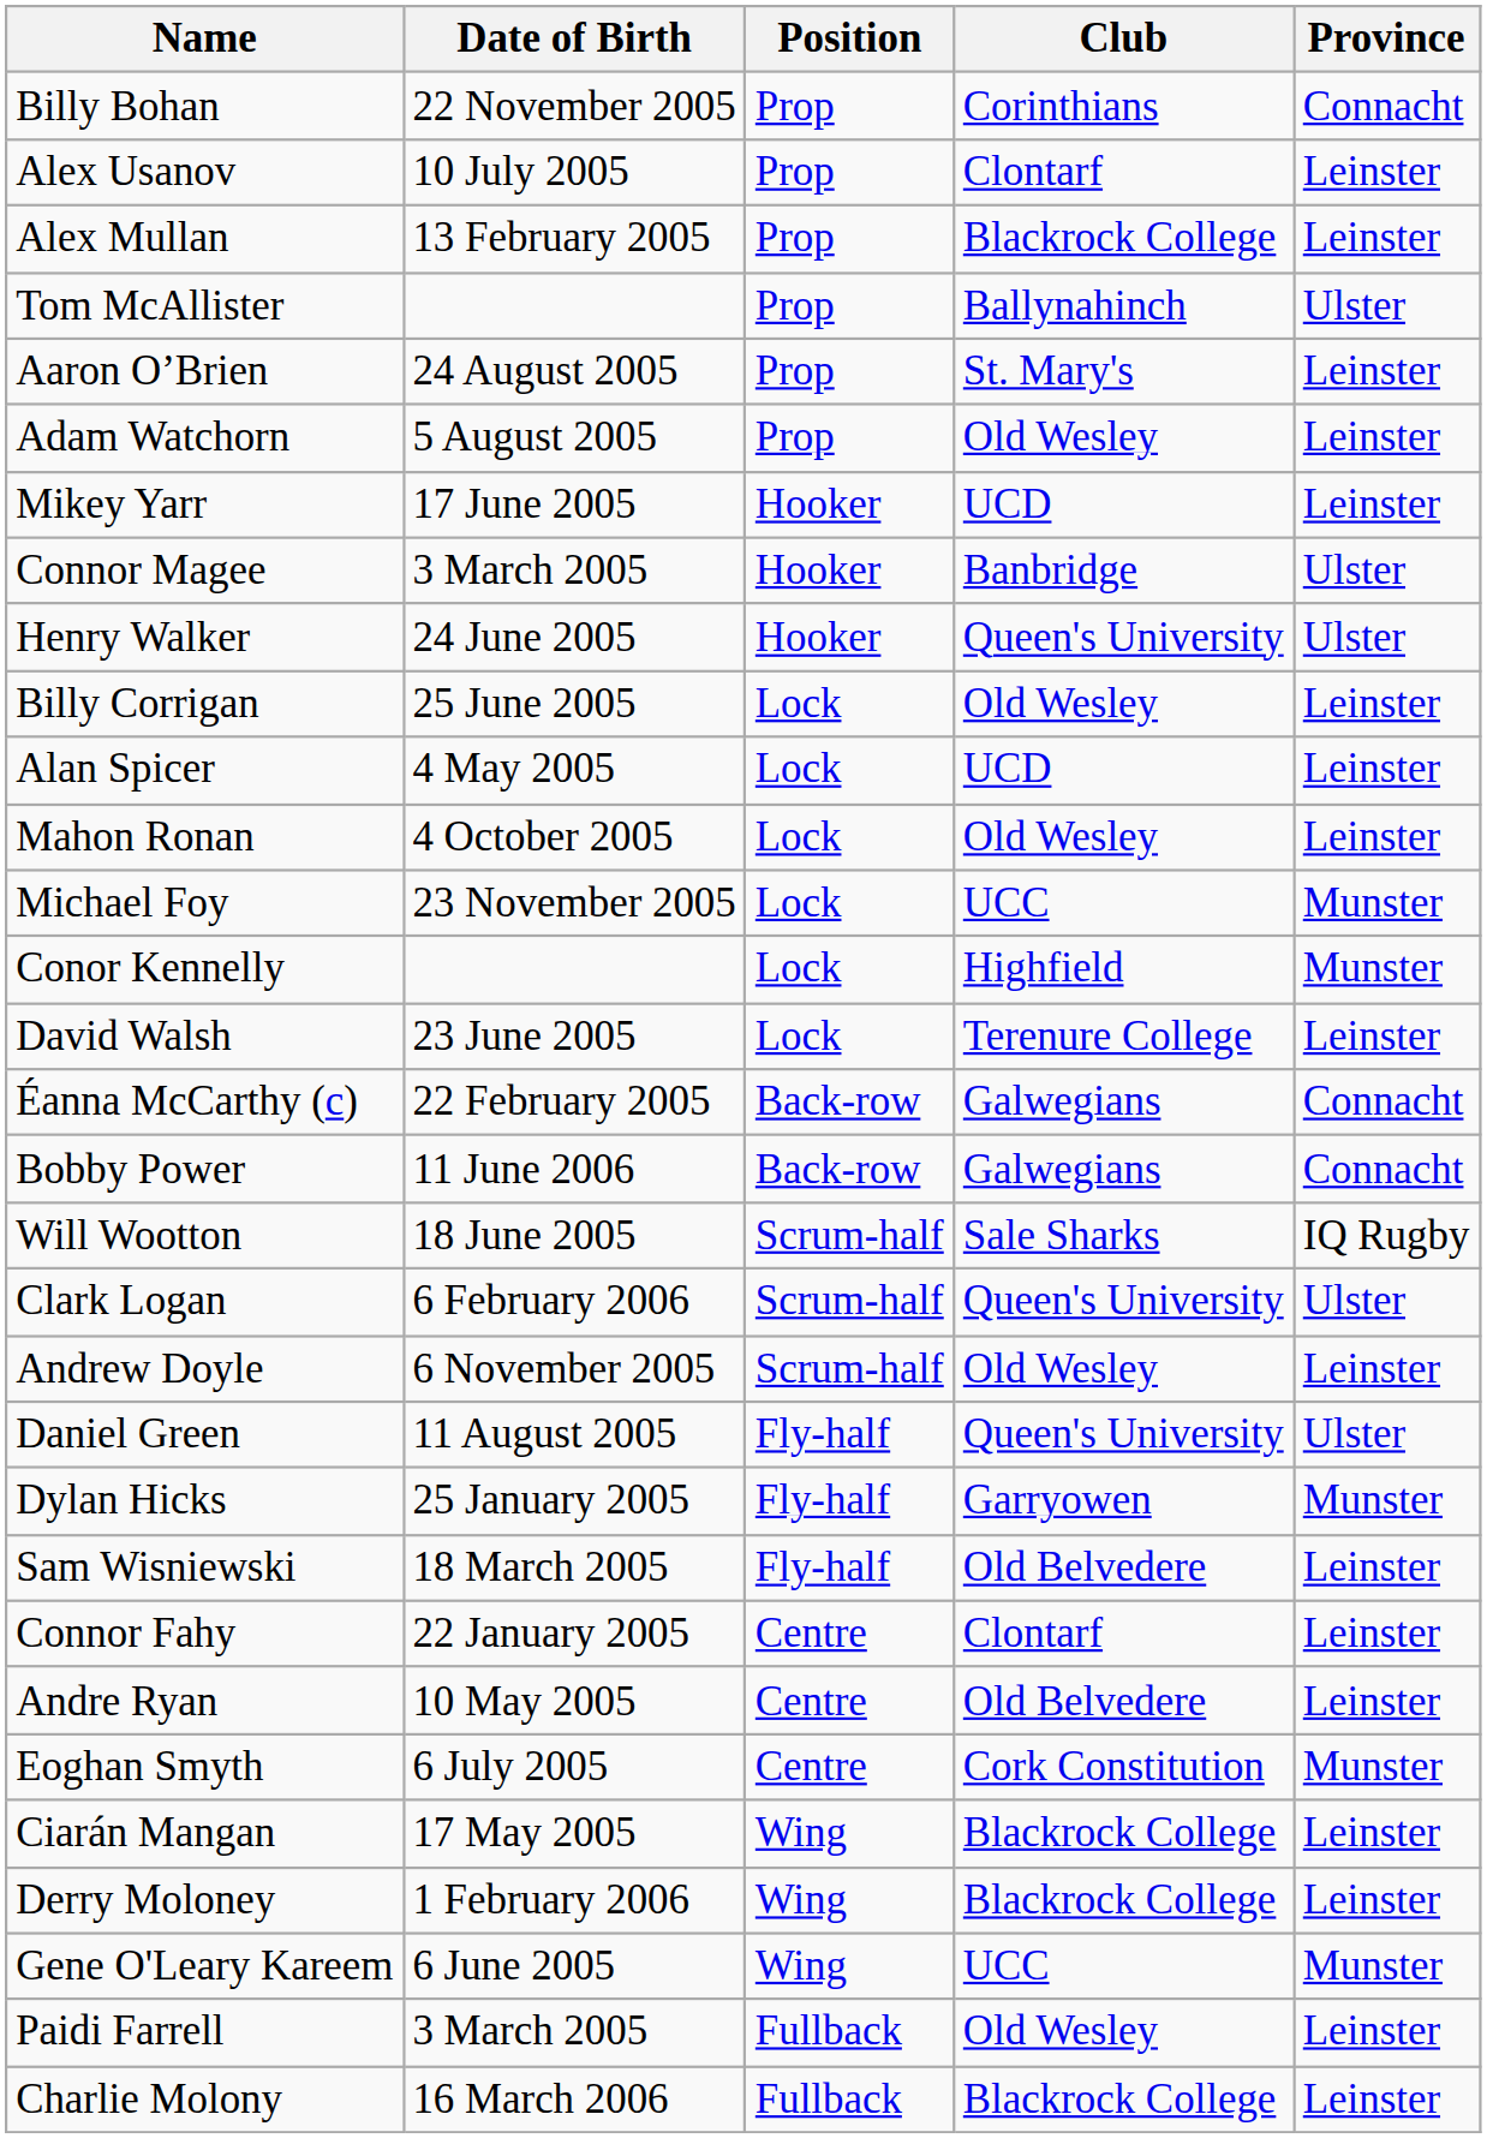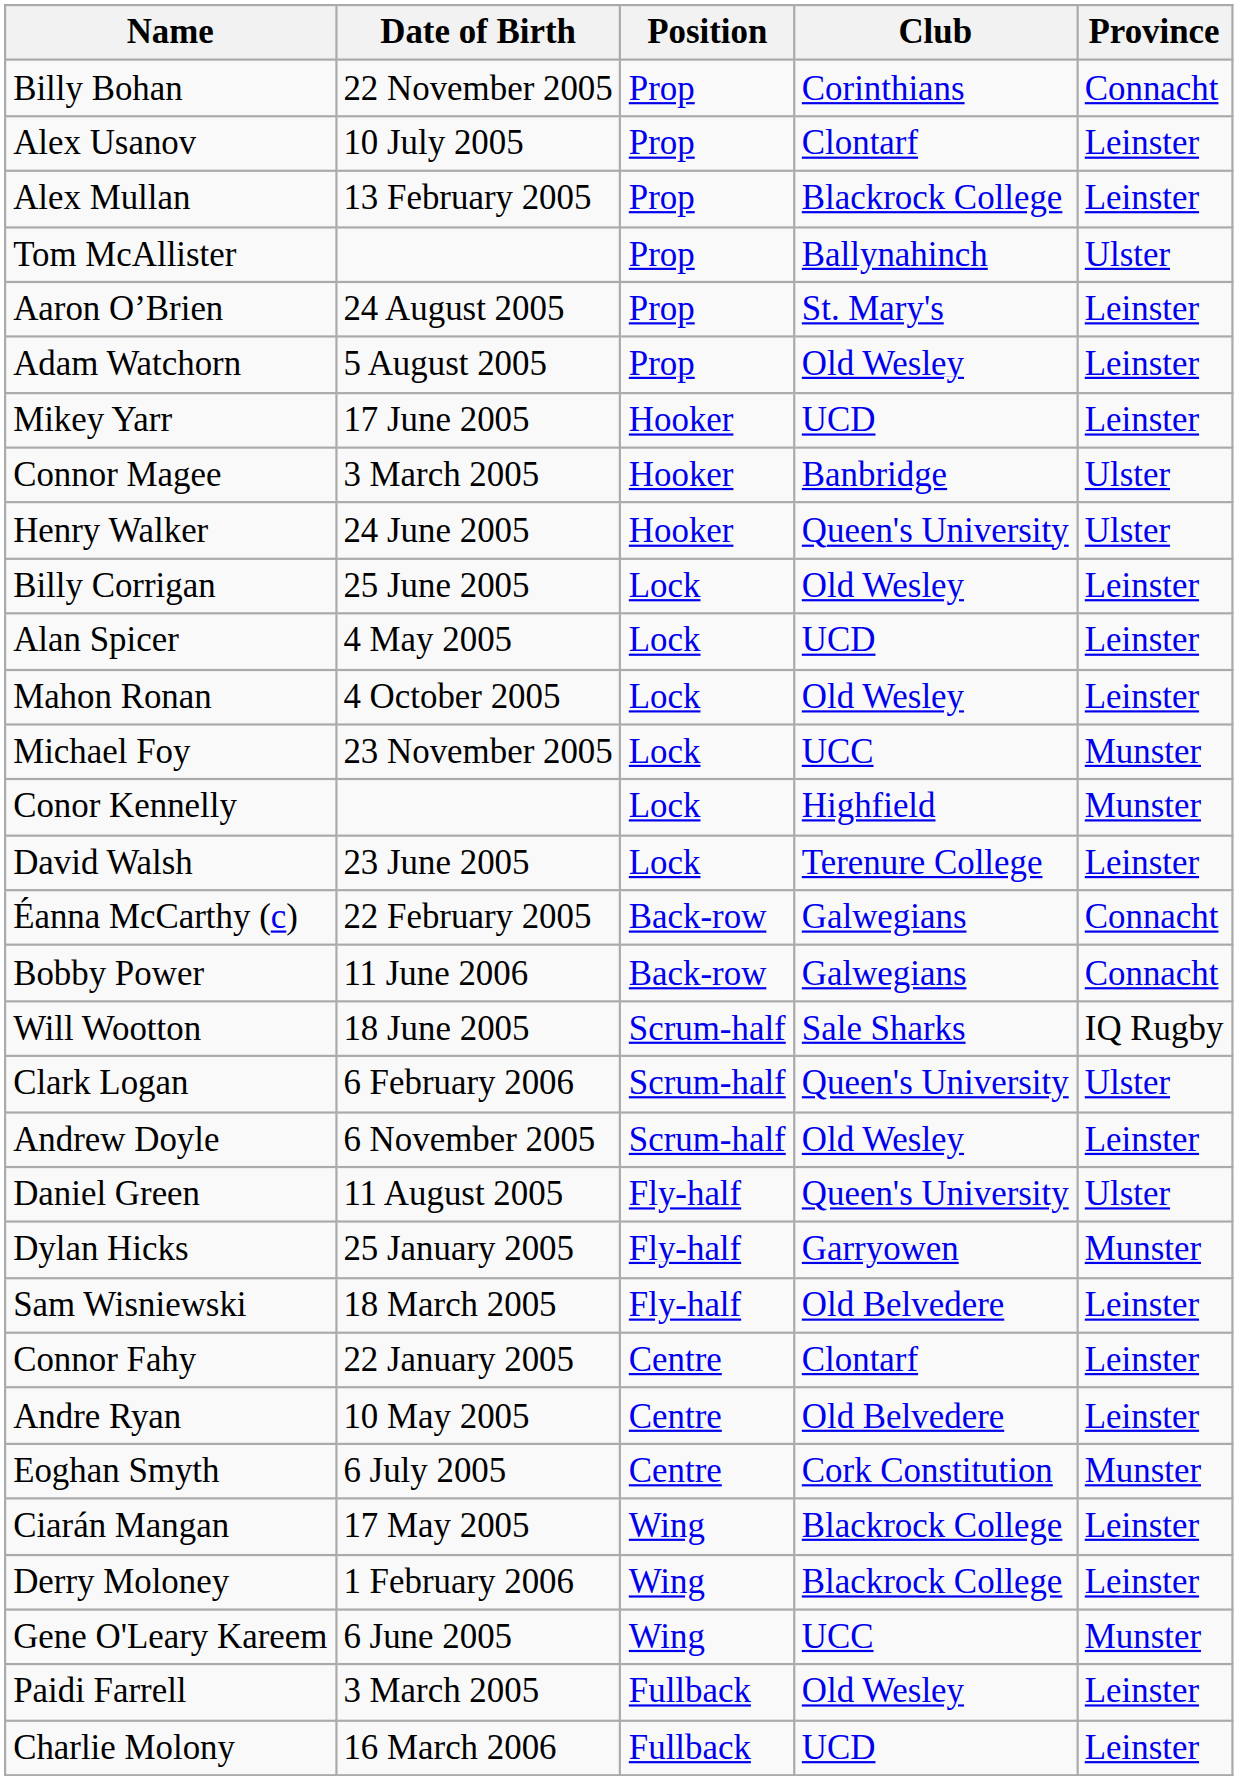 <table class="wikitable sortable">
 <tr>
 <th>Name</th>
 <th>Date of Birth</th>
 <th>Position</th>
 <th>Club</th>
 <th>Province</th>
 </tr>
 <tr>
 <td>Billy Bohan</td>
 <td>22 November 2005</td>
 <td><a href='#'>Prop</a></td>
 <td><a href='#'>Corinthians</a></td>
 <td> <a href='#'>Connacht</a></td>
 </tr>
 <tr>
 <td>Alex Usanov</td>
 <td>10 July 2005</td>
 <td><a href='#'>Prop</a></td>
 <td><a href='#'>Clontarf</a></td>
 <td> <a href='#'>Leinster</a></td>
 </tr>
 <tr>
 <td>Alex Mullan</td>
 <td>13 February 2005</td>
 <td><a href='#'>Prop</a></td>
 <td><a href='#'>Blackrock College</a></td>
 <td> <a href='#'>Leinster</a></td>
 </tr>
 <tr>
 <td>Tom McAllister</td>
 <td></td>
 <td><a href='#'>Prop</a></td>
 <td><a href='#'>Ballynahinch</a></td>
 <td> <a href='#'>Ulster</a></td>
 </tr>
 <tr>
 <td>Aaron O’Brien</td>
 <td>24 August 2005</td>
 <td><a href='#'>Prop</a></td>
 <td><a href='#'>St. Mary's</a></td>
 <td> <a href='#'>Leinster</a></td>
 </tr>
 <tr>
 <td>Adam Watchorn</td>
 <td>5 August 2005</td>
 <td><a href='#'>Prop</a></td>
 <td><a href='#'>Old Wesley</a></td>
 <td> <a href='#'>Leinster</a></td>
 </tr>
 <tr>
 <td>Mikey Yarr</td>
 <td>17 June 2005</td>
 <td><a href='#'>Hooker</a></td>
 <td><a href='#'>UCD</a></td>
 <td> <a href='#'>Leinster</a></td>
 </tr>
 <tr>
 <td>Connor Magee</td>
 <td>3 March 2005</td>
 <td><a href='#'>Hooker</a></td>
 <td><a href='#'>Banbridge</a></td>
 <td> <a href='#'>Ulster</a></td>
 </tr>
 <tr>
 <td>Henry Walker</td>
 <td>24 June 2005</td>
 <td><a href='#'>Hooker</a></td>
 <td><a href='#'>Queen's University</a></td>
 <td> <a href='#'>Ulster</a></td>
 </tr>
 <tr>
 <td>Billy Corrigan</td>
 <td>25 June 2005</td>
 <td><a href='#'>Lock</a></td>
 <td><a href='#'>Old Wesley</a></td>
 <td> <a href='#'>Leinster</a></td>
 </tr>
 <tr>
 <td>Alan Spicer</td>
 <td>4 May 2005</td>
 <td><a href='#'>Lock</a></td>
 <td><a href='#'>UCD</a></td>
 <td> <a href='#'>Leinster</a></td>
 </tr>
 <tr>
 <td>Mahon Ronan</td>
 <td>4 October 2005</td>
 <td><a href='#'>Lock</a></td>
 <td><a href='#'>Old Wesley</a></td>
 <td> <a href='#'>Leinster</a></td>
 </tr>
 <tr>
 <td>Michael Foy</td>
 <td>23 November 2005</td>
 <td><a href='#'>Lock</a></td>
 <td><a href='#'>UCC</a></td>
 <td> <a href='#'>Munster</a></td>
 </tr>
 <tr>
 <td>Conor Kennelly</td>
 <td></td>
 <td><a href='#'>Lock</a></td>
 <td><a href='#'>Highfield</a></td>
 <td> <a href='#'>Munster</a></td>
 </tr>
 <tr>
 <td>David Walsh</td>
 <td>23 June 2005</td>
 <td><a href='#'>Lock</a></td>
 <td><a href='#'>Terenure College</a></td>
 <td> <a href='#'>Leinster</a></td>
 </tr>
 <tr>
 <td>Éanna McCarthy (<a href='#'>c</a>)</td>
 <td>22 February 2005</td>
 <td><a href='#'>Back-row</a></td>
 <td><a href='#'>Galwegians</a></td>
 <td> <a href='#'>Connacht</a></td>
 </tr>
 <tr>
 <td>Bobby Power</td>
 <td>11 June 2006</td>
 <td><a href='#'>Back-row</a></td>
 <td><a href='#'>Galwegians</a></td>
 <td> <a href='#'>Connacht</a></td>
 </tr>
 <tr>
 <td>Will Wootton</td>
 <td>18 June 2005</td>
 <td><a href='#'>Scrum-half</a></td>
 <td><a href='#'>Sale Sharks</a></td>
 <td> IQ Rugby</td>
 </tr>
 <tr>
 <td>Clark Logan</td>
 <td>6 February 2006</td>
 <td><a href='#'>Scrum-half</a></td>
 <td><a href='#'>Queen's University</a></td>
 <td> <a href='#'>Ulster</a></td>
 </tr>
 <tr>
 <td>Andrew Doyle</td>
 <td>6 November 2005</td>
 <td><a href='#'>Scrum-half</a></td>
 <td><a href='#'>Old Wesley</a></td>
 <td> <a href='#'>Leinster</a></td>
 </tr>
 <tr>
 <td>Daniel Green</td>
 <td>11 August 2005</td>
 <td><a href='#'>Fly-half</a></td>
 <td><a href='#'>Queen's University</a></td>
 <td> <a href='#'>Ulster</a></td>
 </tr>
 <tr>
 <td>Dylan Hicks</td>
 <td>25 January 2005</td>
 <td><a href='#'>Fly-half</a></td>
 <td><a href='#'>Garryowen</a></td>
 <td> <a href='#'>Munster</a></td>
 </tr>
 <tr>
 <td>Sam Wisniewski</td>
 <td>18 March 2005</td>
 <td><a href='#'>Fly-half</a></td>
 <td><a href='#'>Old Belvedere</a></td>
 <td> <a href='#'>Leinster</a></td>
 </tr>
 <tr>
 <td>Connor Fahy</td>
 <td>22 January 2005</td>
 <td><a href='#'>Centre</a></td>
 <td><a href='#'>Clontarf</a></td>
 <td> <a href='#'>Leinster</a></td>
 </tr>
 <tr>
 <td>Andre Ryan</td>
 <td>10 May 2005</td>
 <td><a href='#'>Centre</a></td>
 <td><a href='#'>Old Belvedere</a></td>
 <td> <a href='#'>Leinster</a></td>
 </tr>
 <tr>
 <td>Eoghan Smyth</td>
 <td>6 July 2005</td>
 <td><a href='#'>Centre</a></td>
 <td><a href='#'>Cork Constitution</a></td>
 <td> <a href='#'>Munster</a></td>
 </tr>
 <tr>
 <td>Ciarán Mangan</td>
 <td>17 May 2005</td>
 <td><a href='#'>Wing</a></td>
 <td><a href='#'>Blackrock College</a></td>
 <td> <a href='#'>Leinster</a></td>
 </tr>
 <tr>
 <td>Derry Moloney</td>
 <td>1 February 2006</td>
 <td><a href='#'>Wing</a></td>
 <td><a href='#'>Blackrock College</a></td>
 <td> <a href='#'>Leinster</a></td>
 </tr>
 <tr>
 <td>Gene O'Leary Kareem</td>
 <td>6 June 2005</td>
 <td><a href='#'>Wing</a></td>
 <td><a href='#'>UCC</a></td>
 <td> <a href='#'>Munster</a></td>
 </tr>
 <tr>
 <td>Paidi Farrell</td>
 <td>3 March 2005</td>
 <td><a href='#'>Fullback</a></td>
 <td><a href='#'>Old Wesley</a></td>
 <td> <a href='#'>Leinster</a></td>
 </tr>
 <tr>
 <td>Charlie Molony</td>
 <td>16 March 2006</td>
 <td><a href='#'>Fullback</a></td>
-<td><a href='#'>Blackrock College</a></td>
+<td><a href='#'>UCD</a></td>
 <td> <a href='#'>Leinster</a></td>
 </tr>
 </table>
